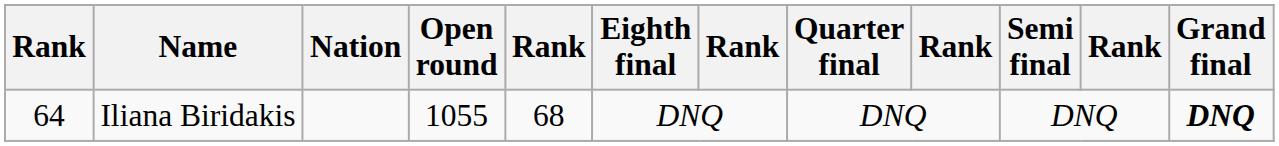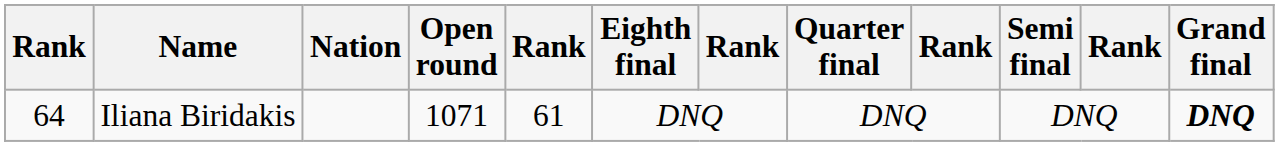 <table class="wikitable" style="text-align:center;">
 <tr>
 <th>Rank</th>
 <th>Name</th>
 <th>Nation</th>
 <th>Open <br>round</th>
 <th>Rank</th>
 <th>Eighth<br>final</th>
 <th>Rank</th>
 <th>Quarter <br>final</th>
 <th>Rank</th>
 <th>Semi <br>final</th>
 <th>Rank</th>
 <th>Grand<br>final</th>
 </tr>
 <tr>
 <td>64</td>
 <td align=left>Iliana Biridakis</td>
 <td align=left></td>
-<td>1055</td>
-<td>68</td>
+<td>1071</td>
+<td>61</td>
 <td colspan="2"><em>DNQ</em></td>
 <td colspan="2"><em>DNQ</em></td>
 <td colspan="2"><em>DNQ</em></td>
 <td><strong><em>DNQ</em></strong></td>
 </tr>
 </table>
